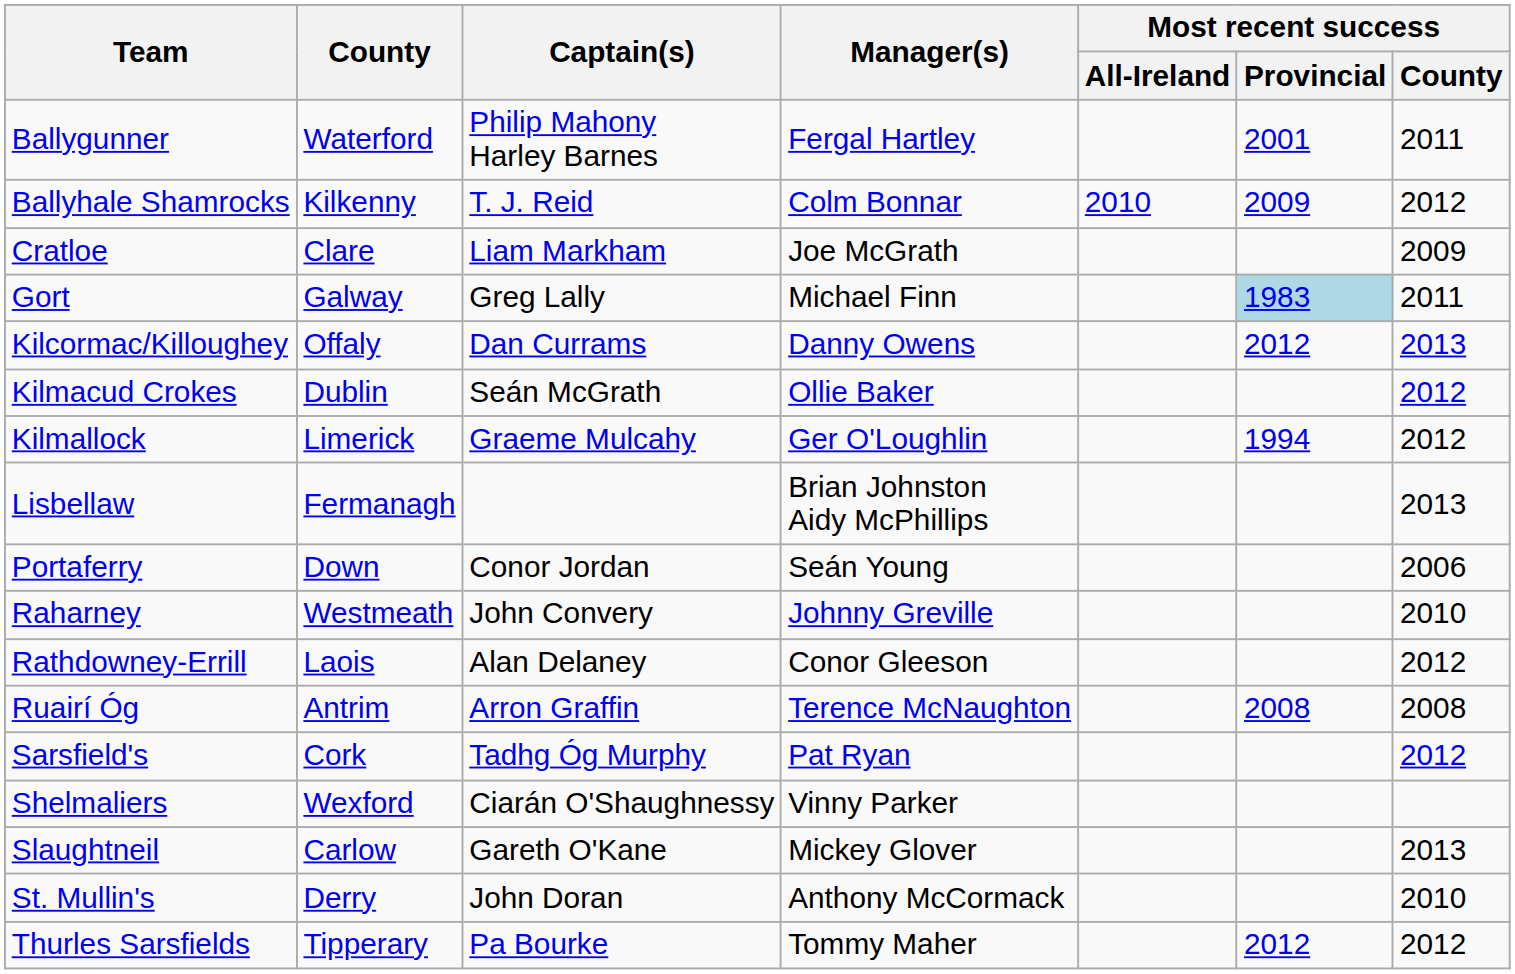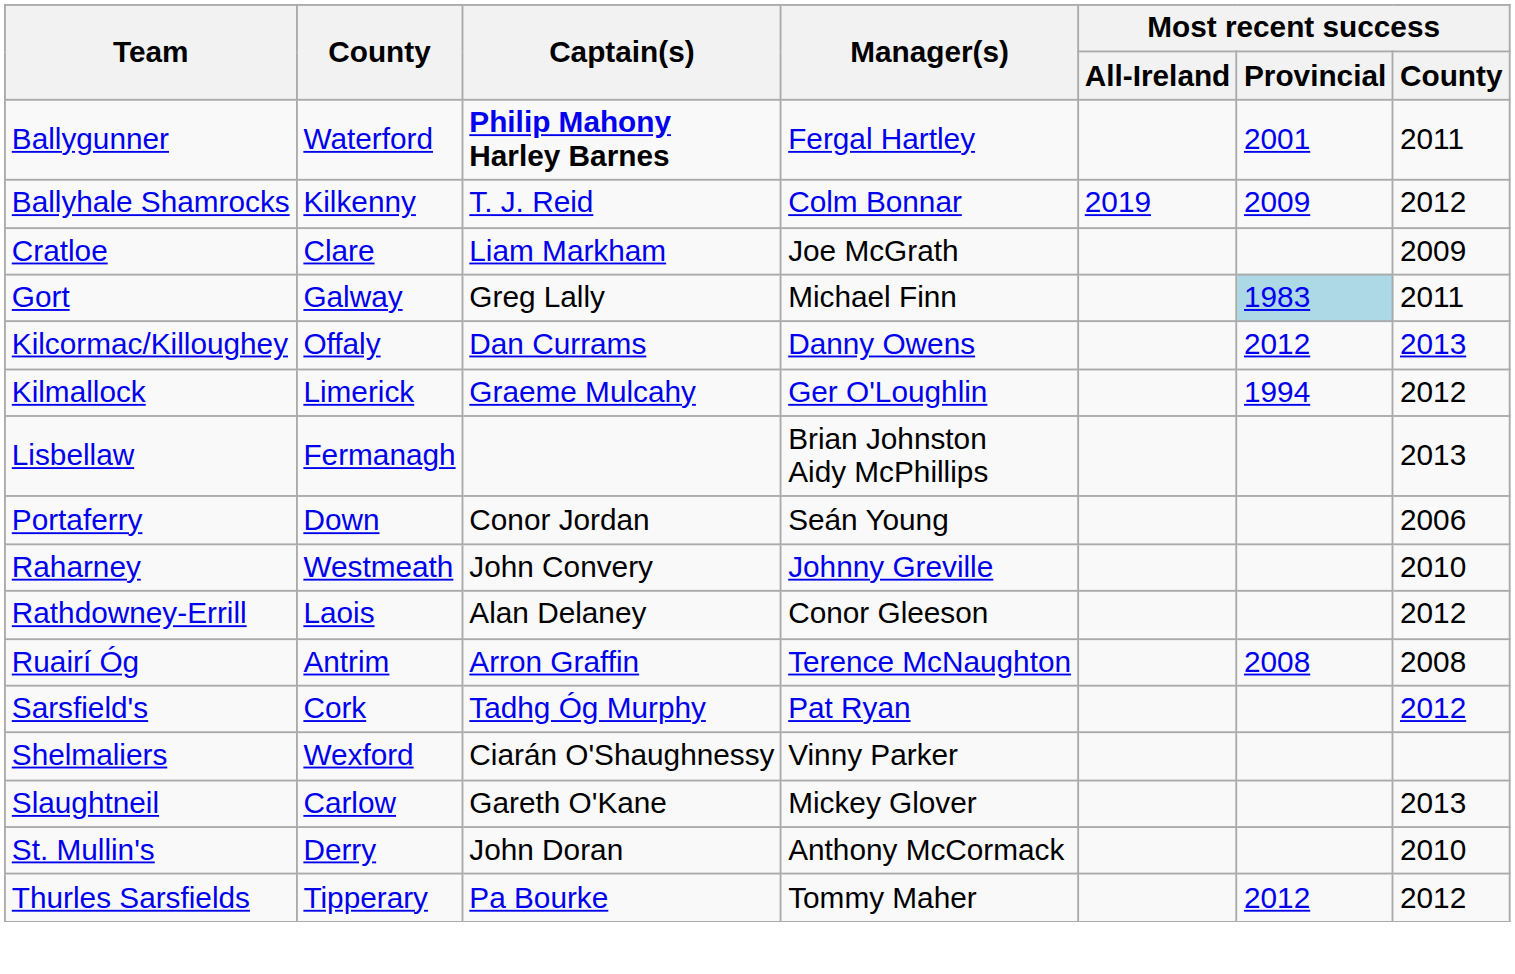 <table class="wikitable">
 <tr>
 <th rowspan="2">Team</th>
 <th rowspan="2">County</th>
 <th rowspan="2">Captain(s)</th>
 <th rowspan="2">Manager(s)</th>
 <th colspan="3">Most recent success</th>
 </tr>
 <tr>
 <th>All-Ireland</th>
 <th>Provincial</th>
 <th>County</th>
 </tr>
 <tr>
 <td><a href='#'>Ballygunner</a></td>
 <td><a href='#'>Waterford</a></td>
-<td><a href='#'>Philip Mahony</a><br>Harley Barnes</td>
+<td><strong><a href='#'>Philip Mahony</a><br>Harley Barnes</strong></td>
 <td><a href='#'>Fergal Hartley</a></td>
 <td></td>
 <td><a href='#'>2001</a></td>
 <td>2011</td>
 </tr>
 <tr>
 <td><a href='#'>Ballyhale Shamrocks</a></td>
 <td><a href='#'>Kilkenny</a></td>
 <td><a href='#'>T. J. Reid</a></td>
 <td><a href='#'>Colm Bonnar</a></td>
-<td><a href='#'>2010</a></td>
+<td><a href='#'>2019</a></td>
 <td><a href='#'>2009</a></td>
 <td>2012</td>
 </tr>
 <tr>
 <td><a href='#'>Cratloe</a></td>
 <td><a href='#'>Clare</a></td>
 <td><a href='#'>Liam Markham</a></td>
 <td>Joe McGrath</td>
 <td></td>
 <td></td>
 <td>2009</td>
 </tr>
 <tr>
 <td><a href='#'>Gort</a></td>
 <td><a href='#'>Galway</a></td>
 <td>Greg Lally</td>
 <td>Michael Finn</td>
 <td></td>
 <td style="background: lightblue;"><a href='#'>1983</a></td>
 <td>2011</td>
 </tr>
 <tr>
 <td><a href='#'>Kilcormac/Killoughey</a></td>
 <td><a href='#'>Offaly</a></td>
 <td><a href='#'>Dan Currams</a></td>
 <td><a href='#'>Danny Owens</a></td>
 <td></td>
 <td><a href='#'>2012</a></td>
 <td><a href='#'>2013</a></td>
-</tr>
-<tr>
-<td><a href='#'>Kilmacud Crokes</a></td>
-<td><a href='#'>Dublin</a></td>
-<td>Seán McGrath</td>
-<td><a href='#'>Ollie Baker</a></td>
-<td></td>
-<td></td>
-<td><a href='#'>2012</a></td>
 </tr>
 <tr>
 <td><a href='#'>Kilmallock</a></td>
 <td><a href='#'>Limerick</a></td>
 <td><a href='#'>Graeme Mulcahy</a></td>
 <td><a href='#'>Ger O'Loughlin</a></td>
 <td></td>
 <td><a href='#'>1994</a></td>
 <td>2012</td>
 </tr>
 <tr>
 <td><a href='#'>Lisbellaw</a></td>
 <td><a href='#'>Fermanagh</a></td>
 <td></td>
 <td>Brian Johnston<br>Aidy McPhillips</td>
 <td></td>
 <td></td>
 <td>2013</td>
 </tr>
 <tr>
 <td><a href='#'>Portaferry</a></td>
 <td><a href='#'>Down</a></td>
 <td>Conor Jordan</td>
 <td>Seán Young</td>
 <td></td>
 <td></td>
 <td>2006</td>
 </tr>
 <tr>
 <td><a href='#'>Raharney</a></td>
 <td><a href='#'>Westmeath</a></td>
 <td>John Convery</td>
 <td><a href='#'>Johnny Greville</a></td>
 <td></td>
 <td></td>
 <td>2010</td>
 </tr>
 <tr>
 <td><a href='#'>Rathdowney-Errill</a></td>
 <td><a href='#'>Laois</a></td>
 <td>Alan Delaney</td>
 <td>Conor Gleeson</td>
 <td></td>
 <td></td>
 <td>2012</td>
 </tr>
 <tr>
 <td><a href='#'>Ruairí Óg</a></td>
 <td><a href='#'>Antrim</a></td>
 <td><a href='#'>Arron Graffin</a></td>
 <td><a href='#'>Terence McNaughton</a></td>
 <td></td>
 <td><a href='#'>2008</a></td>
 <td>2008</td>
 </tr>
 <tr>
 <td><a href='#'>Sarsfield's</a></td>
 <td><a href='#'>Cork</a></td>
 <td><a href='#'>Tadhg Óg Murphy</a></td>
 <td><a href='#'>Pat Ryan</a></td>
 <td></td>
 <td></td>
 <td><a href='#'>2012</a></td>
 </tr>
 <tr>
 <td><a href='#'>Shelmaliers</a></td>
 <td><a href='#'>Wexford</a></td>
 <td>Ciarán O'Shaughnessy</td>
 <td>Vinny Parker</td>
 <td></td>
 <td></td>
 <td></td>
 </tr>
 <tr>
 <td><a href='#'>Slaughtneil</a></td>
 <td><a href='#'>Carlow</a></td>
 <td>Gareth O'Kane</td>
 <td>Mickey Glover</td>
 <td></td>
 <td></td>
 <td>2013</td>
 </tr>
 <tr>
 <td><a href='#'>St. Mullin's</a></td>
 <td><a href='#'>Derry</a></td>
 <td>John Doran</td>
 <td>Anthony McCormack</td>
 <td></td>
 <td></td>
 <td>2010</td>
 </tr>
 <tr>
 <td><a href='#'>Thurles Sarsfields</a></td>
 <td><a href='#'>Tipperary</a></td>
 <td><a href='#'>Pa Bourke</a></td>
 <td>Tommy Maher</td>
 <td></td>
 <td><a href='#'>2012</a></td>
 <td>2012</td>
 </tr>
 </table>
